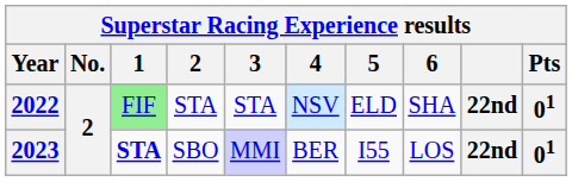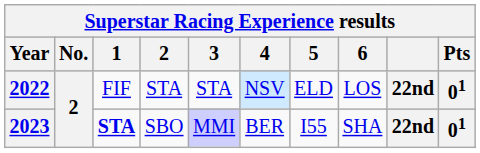 <table class="wikitable" style="text-align:center; font-size:85%">
 <tr>
 <th colspan=10><a href='#'>Superstar Racing Experience</a> results</th>
 </tr>
 <tr>
 <th>Year</th>
 <th>No.</th>
 <th>1</th>
 <th>2</th>
 <th>3</th>
 <th>4</th>
 <th>5</th>
 <th>6</th>
 <th></th>
 <th>Pts</th>
 </tr>
 <tr>
 <th><a href='#'>2022</a></th>
 <th rowspan=2>2</th>
-<td style="background: lightgreen;"><a href='#'>FIF</a></td>
+<td><a href='#'>FIF</a></td>
 <td><a href='#'>STA</a></td>
 <td><a href='#'>STA</a></td>
 <td style="background:#CFEAFF;"><a href='#'>NSV</a><br></td>
 <td><a href='#'>ELD</a></td>
-<td><a href='#'>SHA</a></td>
+<td><a href='#'>LOS</a></td>
 <th>22nd</th>
 <th>0<sup>1</sup></th>
 </tr>
 <tr>
 <th><a href='#'>2023</a></th>
 <td><strong><a href='#'>STA</a></strong></td>
 <td><a href='#'>SBO</a></td>
 <td style="background:#CFCFFF;"><a href='#'>MMI</a><br></td>
 <td><a href='#'>BER</a></td>
 <td><a href='#'>I55</a></td>
-<td><a href='#'>LOS</a></td>
+<td><a href='#'>SHA</a></td>
 <th>22nd</th>
 <th>0<sup>1</sup></th>
 </tr>
 </table>
